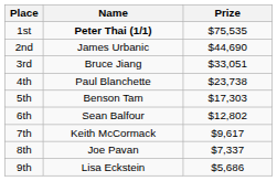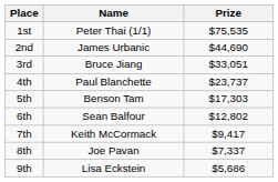 <table class="wikitable">
 <tr>
 <th width="50">Place</th>
 <th width="200">Name</th>
 <th width="125">Prize</th>
 </tr>
 <tr>
 <td align = "center">1st</td>
-<td align = "center"><strong> Peter Thai (1/1)</strong></td>
+<td align = "center"> Peter Thai (1/1)</td>
 <td align = "center">$75,535</td>
 </tr>
 <tr>
 <td align = "center">2nd</td>
 <td align = "center"> James Urbanic</td>
 <td align = "center">$44,690</td>
 </tr>
 <tr>
 <td align = "center">3rd</td>
 <td align = "center"> Bruce Jiang</td>
 <td align = "center">$33,051</td>
 </tr>
 <tr>
 <td align = "center">4th</td>
 <td align = "center"> Paul Blanchette</td>
-<td align = "center">$23,738</td>
+<td align = "center">$23,737</td>
 </tr>
 <tr>
 <td align = "center">5th</td>
 <td align = "center"> Benson Tam</td>
 <td align = "center">$17,303</td>
 </tr>
 <tr>
 <td align = "center">6th</td>
 <td align = "center"> Sean Balfour</td>
 <td align = "center">$12,802</td>
 </tr>
 <tr>
 <td align = "center">7th</td>
 <td align = "center"> Keith McCormack</td>
-<td align = "center">$9,617</td>
+<td align = "center">$9,417</td>
 </tr>
 <tr>
 <td align = "center">8th</td>
 <td align = "center"> Joe Pavan</td>
 <td align = "center">$7,337</td>
 </tr>
 <tr>
 <td align = "center">9th</td>
 <td align = "center"> Lisa Eckstein</td>
 <td align = "center">$5,686</td>
 </tr>
 </table>
